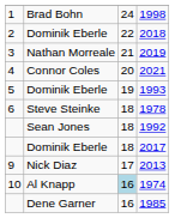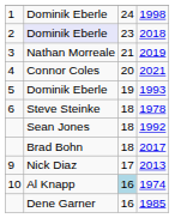 <table class="wikitable">
 <tr>
 </tr>
 <tr>
 <td>1</td>
-<td>Brad Bohn</td>
+<td>Dominik Eberle</td>
 <td>24</td>
 <td><a href='#'>1998</a></td>
 </tr>
 <tr>
 <td>2</td>
-<td>Dominik Eberle</td>
-<td>22</td>
+<td style="background: lavender;">Dominik Eberle</td>
+<td>23</td>
 <td><a href='#'>2018</a></td>
 </tr>
 <tr>
 <td>3</td>
 <td>Nathan Morreale</td>
 <td>21</td>
 <td><a href='#'>2019</a></td>
 </tr>
 <tr>
 <td>4</td>
 <td>Connor Coles</td>
 <td>20</td>
 <td><a href='#'>2021</a></td>
 </tr>
 <tr>
 <td>5</td>
 <td>Dominik Eberle</td>
 <td>19</td>
 <td><a href='#'>1993</a></td>
 </tr>
 <tr>
 <td>6</td>
 <td>Steve Steinke</td>
 <td>18</td>
 <td><a href='#'>1978</a></td>
 </tr>
 <tr>
 <td></td>
 <td>Sean Jones</td>
 <td>18</td>
 <td><a href='#'>1992</a></td>
 </tr>
 <tr>
 <td></td>
-<td>Dominik Eberle</td>
+<td>Brad Bohn</td>
 <td>18</td>
 <td><a href='#'>2017</a></td>
 </tr>
 <tr>
 <td>9</td>
 <td>Nick Diaz</td>
 <td>17</td>
 <td><a href='#'>2013</a></td>
 </tr>
 <tr>
 <td>10</td>
 <td>Al Knapp</td>
 <td style="background: lightblue;">16</td>
 <td><a href='#'>1974</a></td>
 </tr>
 <tr>
 <td></td>
 <td>Dene Garner</td>
 <td>16</td>
 <td><a href='#'>1985</a></td>
 </tr>
 </table>
